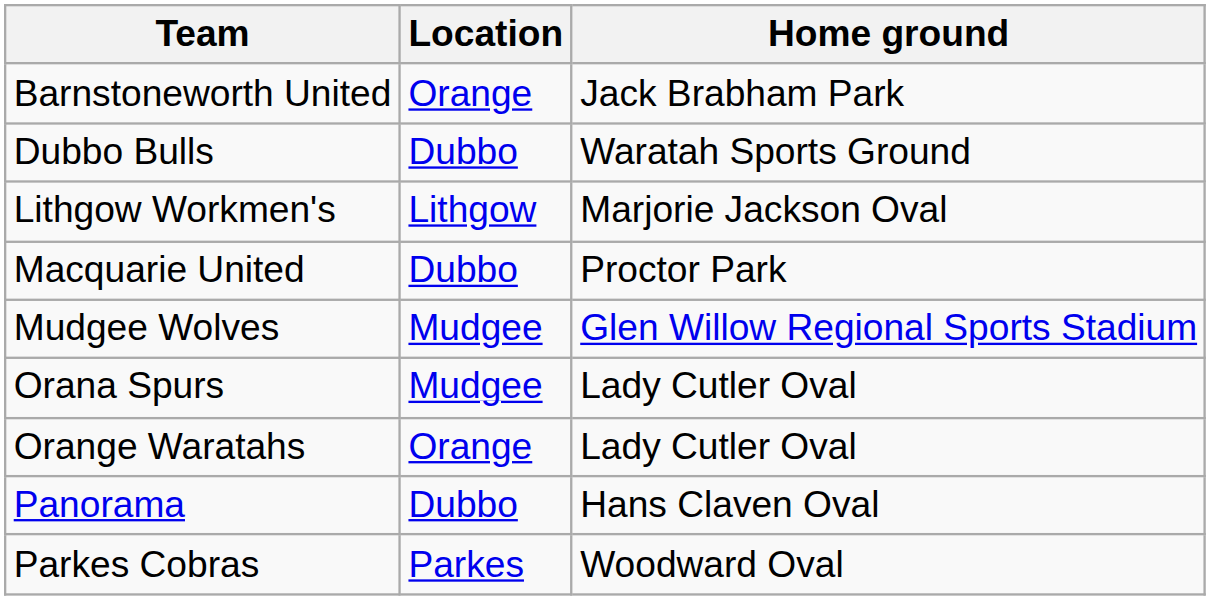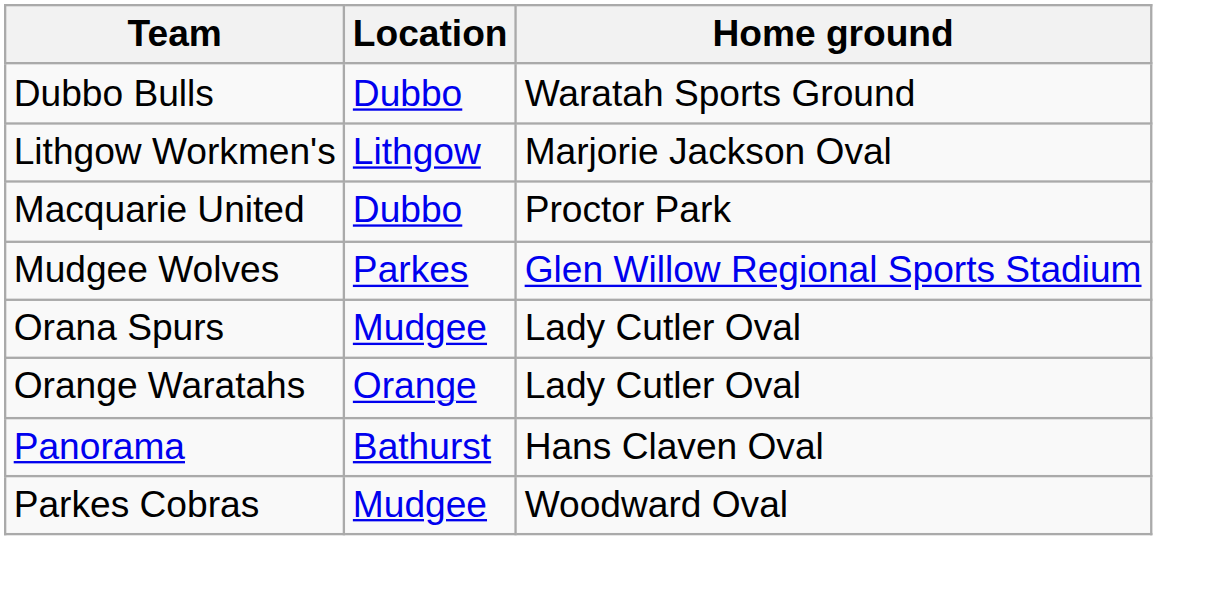 <table class="wikitable sortable">
 <tr>
 <th>Team</th>
 <th>Location</th>
 <th>Home ground</th>
-</tr>
-<tr>
-<td>Barnstoneworth United</td>
-<td><a href='#'>Orange</a></td>
-<td>Jack Brabham Park</td>
 </tr>
 <tr>
 <td>Dubbo Bulls</td>
 <td><a href='#'>Dubbo</a></td>
 <td>Waratah Sports Ground</td>
 </tr>
 <tr>
 <td>Lithgow Workmen's</td>
 <td><a href='#'>Lithgow</a></td>
 <td>Marjorie Jackson Oval</td>
 </tr>
 <tr>
 <td>Macquarie United</td>
 <td><a href='#'>Dubbo</a></td>
 <td>Proctor Park</td>
 </tr>
 <tr>
 <td>Mudgee Wolves</td>
-<td><a href='#'>Mudgee</a></td>
+<td><a href='#'>Parkes</a></td>
 <td><a href='#'>Glen Willow Regional Sports Stadium</a></td>
 </tr>
 <tr>
 <td>Orana Spurs</td>
 <td><a href='#'>Mudgee</a></td>
 <td>Lady Cutler Oval</td>
 </tr>
 <tr>
 <td>Orange Waratahs</td>
 <td><a href='#'>Orange</a></td>
 <td>Lady Cutler Oval</td>
 </tr>
 <tr>
 <td><a href='#'>Panorama</a></td>
-<td><a href='#'>Dubbo</a></td>
+<td><a href='#'>Bathurst</a></td>
 <td>Hans Claven Oval</td>
 </tr>
 <tr>
 <td>Parkes Cobras</td>
-<td><a href='#'>Parkes</a></td>
+<td><a href='#'>Mudgee</a></td>
 <td>Woodward Oval</td>
 </tr>
 </table>
